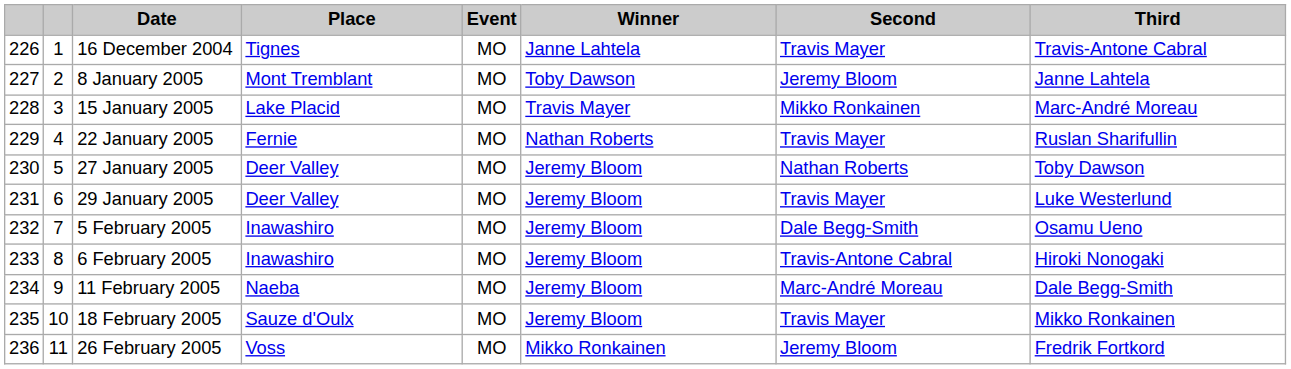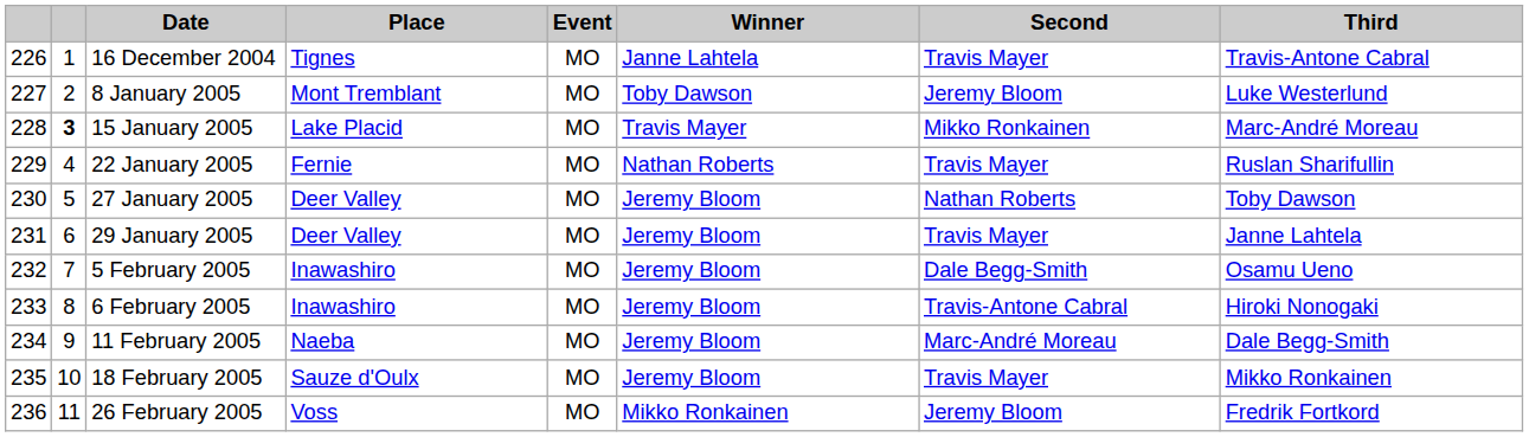 <table class="wikitable plainrowheaders" style="background:#fff; font-size:86%; line-height:16px; border:grey solid 1px; border-collapse:collapse;">
 <tr style="background:#ccc; text-align:center;">
 <th scope="col" style="background:#ccc; width=20 px;"></th>
 <th scope="col" style="background:#ccc; width=30 px;"></th>
 <th scope="col" style="background:#ccc; width:120px;">Date</th>
 <th scope="col" style="background:#ccc; width:160px;">Place</th>
 <th scope="col" style="background:#ccc; width:15px;">Event</th>
 <th scope="col" style="background:#ccc; width:185px;">Winner</th>
 <th scope="col" style="background:#ccc; width:185px;">Second</th>
 <th scope="col" style="background:#ccc; width:185px;">Third</th>
 </tr>
 <tr>
 <td align=center>226</td>
 <td align=center>1</td>
 <td>16 December 2004</td>
 <td> <a href='#'>Tignes</a></td>
 <td align=center>MO</td>
 <td> <a href='#'>Janne Lahtela</a></td>
 <td> <a href='#'>Travis Mayer</a></td>
 <td> <a href='#'>Travis-Antone Cabral</a></td>
 </tr>
 <tr>
 <td align=center>227</td>
 <td align=center>2</td>
 <td>8 January 2005</td>
 <td> <a href='#'>Mont Tremblant</a></td>
 <td align=center>MO</td>
 <td> <a href='#'>Toby Dawson</a></td>
 <td> <a href='#'>Jeremy Bloom</a></td>
-<td> <a href='#'>Janne Lahtela</a></td>
+<td> <a href='#'>Luke Westerlund</a></td>
 </tr>
 <tr>
 <td align=center>228</td>
-<td align=center>3</td>
+<td align=center><strong>3</strong></td>
 <td>15 January 2005</td>
 <td> <a href='#'>Lake Placid</a></td>
 <td align=center>MO</td>
 <td> <a href='#'>Travis Mayer</a></td>
 <td> <a href='#'>Mikko Ronkainen</a></td>
 <td> <a href='#'>Marc-André Moreau</a></td>
 </tr>
 <tr>
 <td align=center>229</td>
 <td align=center>4</td>
 <td>22 January 2005</td>
 <td> <a href='#'>Fernie</a></td>
 <td align=center>MO</td>
 <td> <a href='#'>Nathan Roberts</a></td>
 <td> <a href='#'>Travis Mayer</a></td>
 <td> <a href='#'>Ruslan Sharifullin</a></td>
 </tr>
 <tr>
 <td align=center>230</td>
 <td align=center>5</td>
 <td>27 January 2005</td>
 <td> <a href='#'>Deer Valley</a></td>
 <td align=center>MO</td>
 <td> <a href='#'>Jeremy Bloom</a></td>
 <td> <a href='#'>Nathan Roberts</a></td>
 <td> <a href='#'>Toby Dawson</a></td>
 </tr>
 <tr>
 <td align=center>231</td>
 <td align=center>6</td>
 <td>29 January 2005</td>
 <td> <a href='#'>Deer Valley</a></td>
 <td align=center>MO</td>
 <td> <a href='#'>Jeremy Bloom</a></td>
 <td> <a href='#'>Travis Mayer</a></td>
-<td> <a href='#'>Luke Westerlund</a></td>
+<td> <a href='#'>Janne Lahtela</a></td>
 </tr>
 <tr>
 <td align=center>232</td>
 <td align=center>7</td>
 <td>5 February 2005</td>
 <td> <a href='#'>Inawashiro</a></td>
 <td align=center>MO</td>
 <td> <a href='#'>Jeremy Bloom</a></td>
 <td> <a href='#'>Dale Begg-Smith</a></td>
 <td> <a href='#'>Osamu Ueno</a></td>
 </tr>
 <tr>
 <td align=center>233</td>
 <td align=center>8</td>
 <td>6 February 2005</td>
 <td> <a href='#'>Inawashiro</a></td>
 <td align=center>MO</td>
 <td> <a href='#'>Jeremy Bloom</a></td>
 <td> <a href='#'>Travis-Antone Cabral</a></td>
 <td> <a href='#'>Hiroki Nonogaki</a></td>
 </tr>
 <tr>
 <td align=center>234</td>
 <td align=center>9</td>
 <td>11 February 2005</td>
 <td> <a href='#'>Naeba</a></td>
 <td align=center>MO</td>
 <td> <a href='#'>Jeremy Bloom</a></td>
 <td> <a href='#'>Marc-André Moreau</a></td>
 <td> <a href='#'>Dale Begg-Smith</a></td>
 </tr>
 <tr>
 <td align=center>235</td>
 <td align=center>10</td>
 <td>18 February 2005</td>
 <td> <a href='#'>Sauze d'Oulx</a></td>
 <td align=center>MO</td>
 <td> <a href='#'>Jeremy Bloom</a></td>
 <td> <a href='#'>Travis Mayer</a></td>
 <td> <a href='#'>Mikko Ronkainen</a></td>
 </tr>
 <tr>
 <td align=center>236</td>
 <td align=center>11</td>
 <td>26 February 2005</td>
 <td> <a href='#'>Voss</a></td>
 <td align=center>MO</td>
 <td> <a href='#'>Mikko Ronkainen</a></td>
 <td> <a href='#'>Jeremy Bloom</a></td>
 <td> <a href='#'>Fredrik Fortkord</a></td>
 </tr>
 </table>
